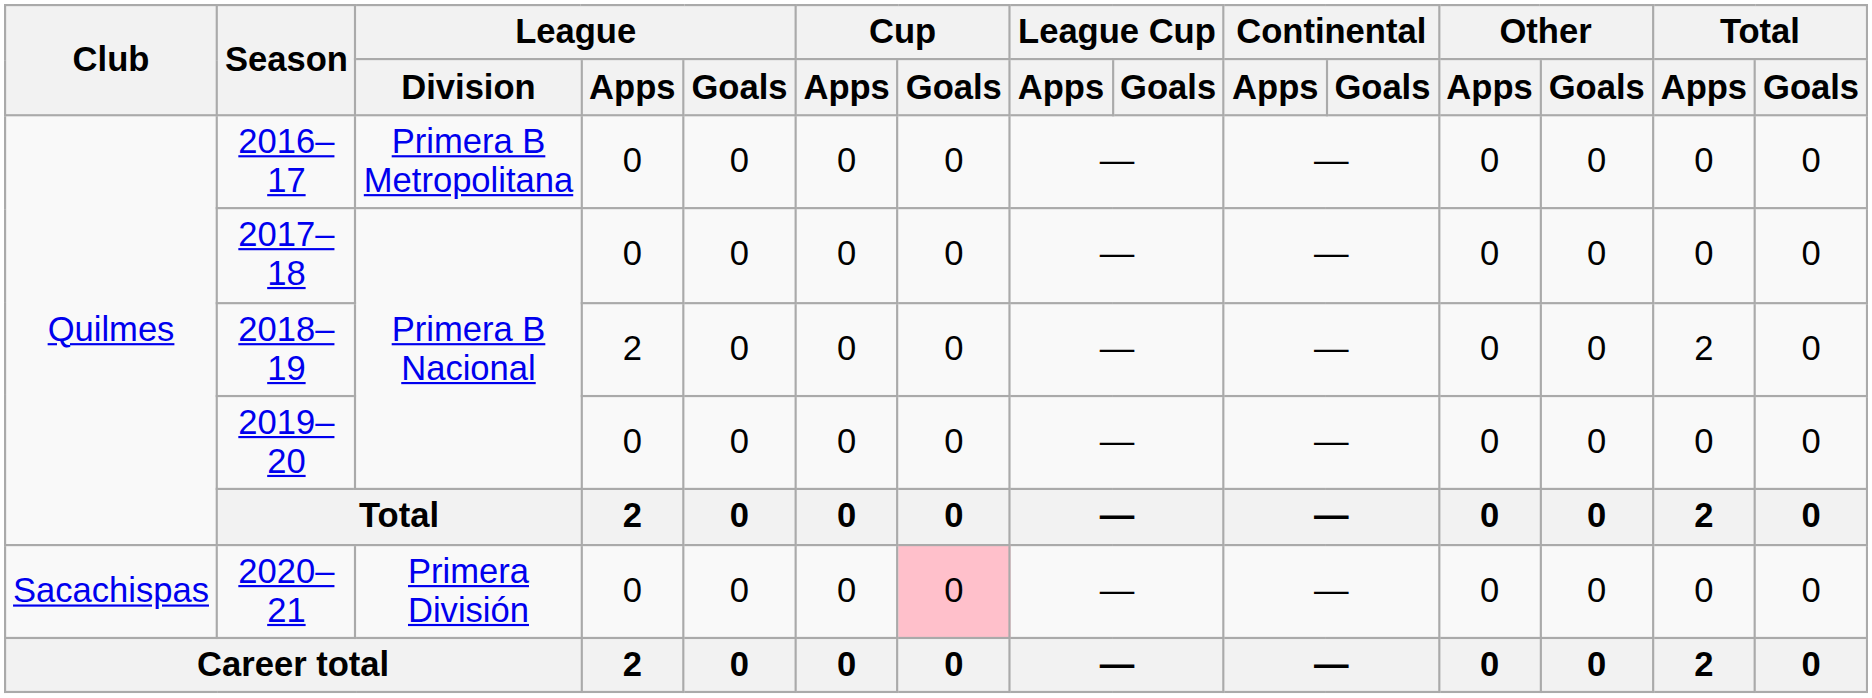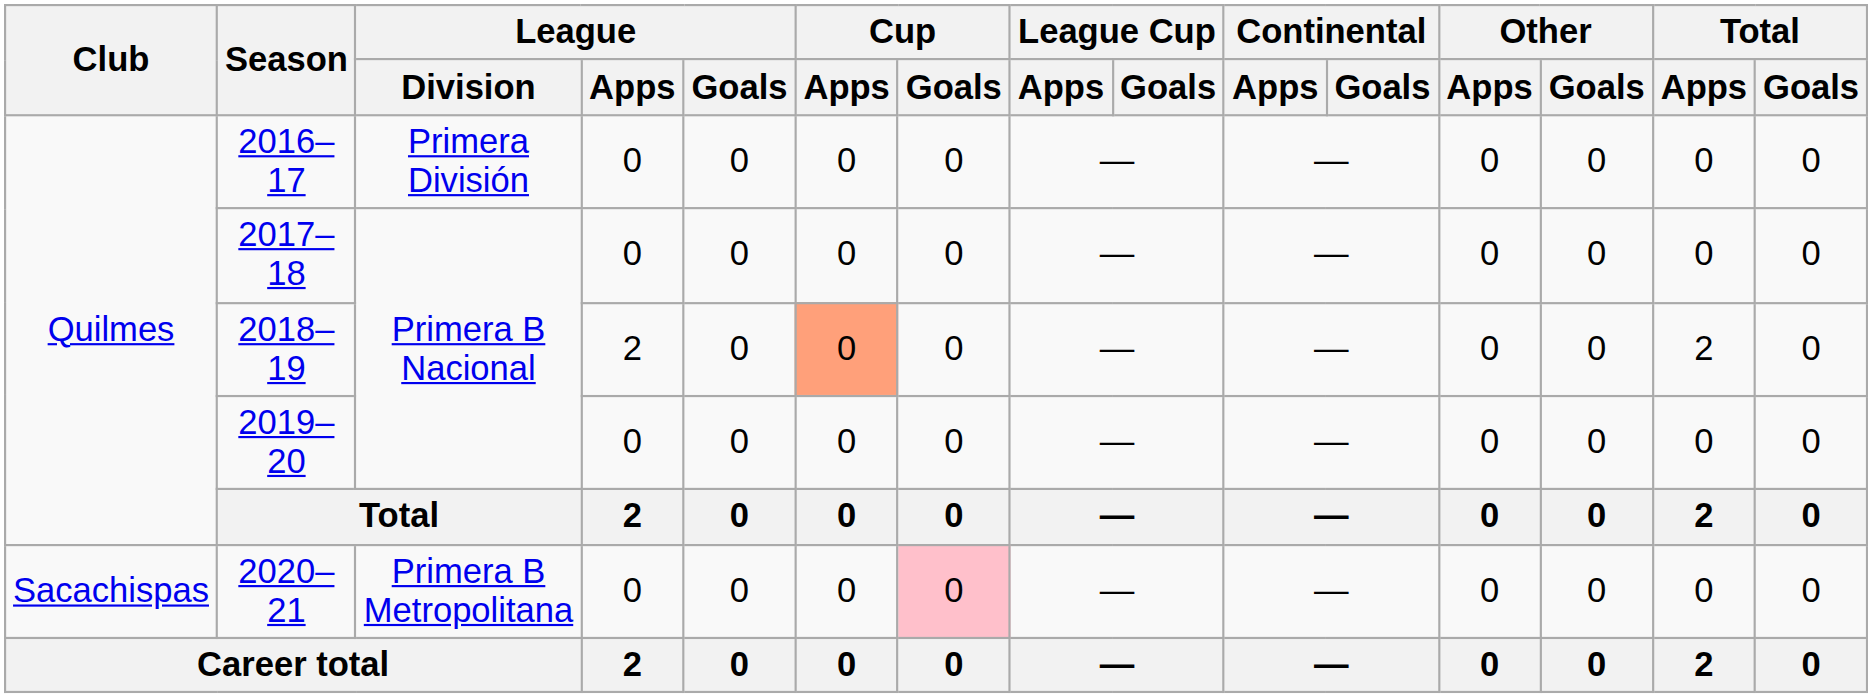 <table class="wikitable" style="text-align:center">
 <tr>
 <th rowspan="2">Club</th>
 <th rowspan="2">Season</th>
 <th colspan="3">League</th>
 <th colspan="2">Cup</th>
 <th colspan="2">League Cup</th>
 <th colspan="2">Continental</th>
 <th colspan="2">Other</th>
 <th colspan="2">Total</th>
 </tr>
 <tr>
 <th>Division</th>
 <th>Apps</th>
 <th>Goals</th>
 <th>Apps</th>
 <th>Goals</th>
 <th>Apps</th>
 <th>Goals</th>
 <th>Apps</th>
 <th>Goals</th>
 <th>Apps</th>
 <th>Goals</th>
 <th>Apps</th>
 <th>Goals</th>
 </tr>
 <tr>
 <td rowspan="5"><a href='#'>Quilmes</a></td>
 <td><a href='#'>2016–17</a></td>
-<td rowspan="1"><a href='#'>Primera B Metropolitana</a></td>
+<td rowspan="1"><a href='#'>Primera División</a></td>
 <td>0</td>
 <td>0</td>
 <td>0</td>
 <td>0</td>
 <td colspan="2">—</td>
 <td colspan="2">—</td>
 <td>0</td>
 <td>0</td>
 <td>0</td>
 <td>0</td>
 </tr>
 <tr>
 <td><a href='#'>2017–18</a></td>
 <td rowspan="3"><a href='#'>Primera B Nacional</a></td>
 <td>0</td>
 <td>0</td>
 <td>0</td>
 <td>0</td>
 <td colspan="2">—</td>
 <td colspan="2">—</td>
 <td>0</td>
 <td>0</td>
 <td>0</td>
 <td>0</td>
 </tr>
 <tr>
 <td><a href='#'>2018–19</a></td>
 <td>2</td>
 <td>0</td>
-<td>0</td>
+<td style="background: lightsalmon;">0</td>
 <td>0</td>
 <td colspan="2">—</td>
 <td colspan="2">—</td>
 <td>0</td>
 <td>0</td>
 <td>2</td>
 <td>0</td>
 </tr>
 <tr>
 <td><a href='#'>2019–20</a></td>
 <td>0</td>
 <td>0</td>
 <td>0</td>
 <td>0</td>
 <td colspan="2">—</td>
 <td colspan="2">—</td>
 <td>0</td>
 <td>0</td>
 <td>0</td>
 <td>0</td>
 </tr>
 <tr>
 <th colspan="2">Total</th>
 <th>2</th>
 <th>0</th>
 <th>0</th>
 <th>0</th>
 <th colspan="2">—</th>
 <th colspan="2">—</th>
 <th>0</th>
 <th>0</th>
 <th>2</th>
 <th>0</th>
 </tr>
 <tr>
 <td rowspan="1"><a href='#'>Sacachispas</a></td>
 <td><a href='#'>2020–21</a></td>
-<td rowspan="1"><a href='#'>Primera División</a></td>
+<td rowspan="1"><a href='#'>Primera B Metropolitana</a></td>
 <td>0</td>
 <td>0</td>
 <td>0</td>
 <td style="background: pink;">0</td>
 <td colspan="2">—</td>
 <td colspan="2">—</td>
 <td>0</td>
 <td>0</td>
 <td>0</td>
 <td>0</td>
 </tr>
 <tr>
 <th colspan="3">Career total</th>
 <th>2</th>
 <th>0</th>
 <th>0</th>
 <th>0</th>
 <th colspan="2">—</th>
 <th colspan="2">—</th>
 <th>0</th>
 <th>0</th>
 <th>2</th>
 <th>0</th>
 </tr>
 </table>
